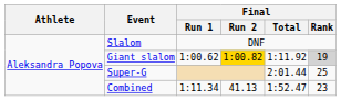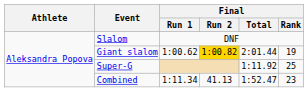 <table class="wikitable">
 <tr>
 <th rowspan="2">Athlete</th>
 <th rowspan="2">Event</th>
 <th colspan="4">Final</th>
 </tr>
 <tr>
 <th>Run 1</th>
 <th>Run 2</th>
 <th>Total</th>
 <th>Rank</th>
 </tr>
 <tr>
 <td rowspan=4><a href='#'>Aleksandra Popova</a></td>
 <td><a href='#'>Slalom</a></td>
 <td align="center" colspan=4>DNF</td>
 </tr>
 <tr>
 <td><a href='#'>Giant slalom</a></td>
 <td align="center">1:00.62</td>
 <td align="center" style="background: gold;">1:00.82</td>
-<td align="center">1:11.92</td>
-<td align="center" style="background: lightgrey;">19</td>
+<td align="center">2:01.44</td>
+<td align="center">19</td>
 </tr>
 <tr>
 <td><a href='#'>Super-G</a></td>
 <td colspan=2 bgcolor="wheat"></td>
-<td align="center">2:01.44</td>
+<td align="center">1:11.92</td>
 <td align="center">25</td>
 </tr>
 <tr>
 <td><a href='#'>Combined</a></td>
 <td align="center">1:11.34</td>
 <td align="center">41.13</td>
 <td align="center">1:52.47</td>
 <td align="center">23</td>
 </tr>
 </table>
